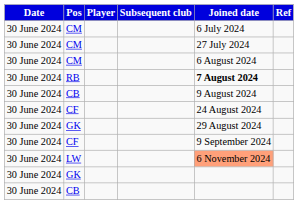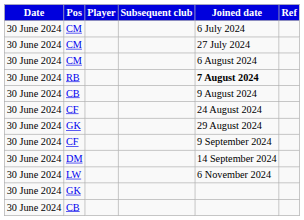 <table class="wikitable plainrowheaders sortable">
 <tr>
 <th style="background:#0000DD;color:#FFFFFF;">Date</th>
 <th style="background:#0000DD;color:#FFFFFF;">Pos</th>
 <th style="background:#0000DD;color:#FFFFFF;">Player</th>
 <th style="background:#0000DD;color:#FFFFFF;">Subsequent club</th>
 <th style="background:#0000DD;color:#FFFFFF;">Joined date</th>
 <th style="background:#0000DD;color:#FFFFFF;">Ref</th>
 </tr>
 <tr>
 <td>30 June 2024</td>
 <td><a href='#'>CM</a></td>
 <td></td>
 <td></td>
 <td>6 July 2024</td>
 <td></td>
 </tr>
 <tr>
 <td>30 June 2024</td>
 <td><a href='#'>CM</a></td>
 <td></td>
 <td></td>
 <td>27 July 2024</td>
 <td></td>
 </tr>
 <tr>
 <td>30 June 2024</td>
 <td><a href='#'>CM</a></td>
 <td></td>
 <td></td>
 <td>6 August 2024</td>
 <td></td>
 </tr>
 <tr>
 <td>30 June 2024</td>
 <td><a href='#'>RB</a></td>
 <td></td>
 <td></td>
 <td><strong>7 August 2024</strong></td>
 <td></td>
 </tr>
 <tr>
 <td>30 June 2024</td>
 <td><a href='#'>CB</a></td>
 <td></td>
 <td></td>
 <td>9 August 2024</td>
 <td></td>
 </tr>
 <tr>
 <td>30 June 2024</td>
 <td><a href='#'>CF</a></td>
 <td></td>
 <td></td>
 <td>24 August 2024</td>
 <td></td>
 </tr>
 <tr>
 <td>30 June 2024</td>
 <td><a href='#'>GK</a></td>
 <td></td>
 <td></td>
 <td>29 August 2024</td>
 <td></td>
 </tr>
 <tr>
 <td>30 June 2024</td>
 <td><a href='#'>CF</a></td>
 <td></td>
 <td></td>
 <td>9 September 2024</td>
 <td></td>
 </tr>
 <tr>
 <td>30 June 2024</td>
+<td><a href='#'>DM</a></td>
+<td></td>
+<td></td>
+<td>14 September 2024</td>
+<td></td>
+</tr>
+<tr>
+<td>30 June 2024</td>
 <td><a href='#'>LW</a></td>
 <td></td>
 <td></td>
-<td style="background: lightsalmon;">6 November 2024</td>
+<td>6 November 2024</td>
 <td></td>
 </tr>
 <tr>
 <td>30 June 2024</td>
 <td><a href='#'>GK</a></td>
 <td></td>
 <td></td>
 <td></td>
 <td></td>
 </tr>
 <tr>
 <td>30 June 2024</td>
 <td><a href='#'>CB</a></td>
 <td></td>
 <td></td>
 <td></td>
 <td></td>
 </tr>
 </table>
